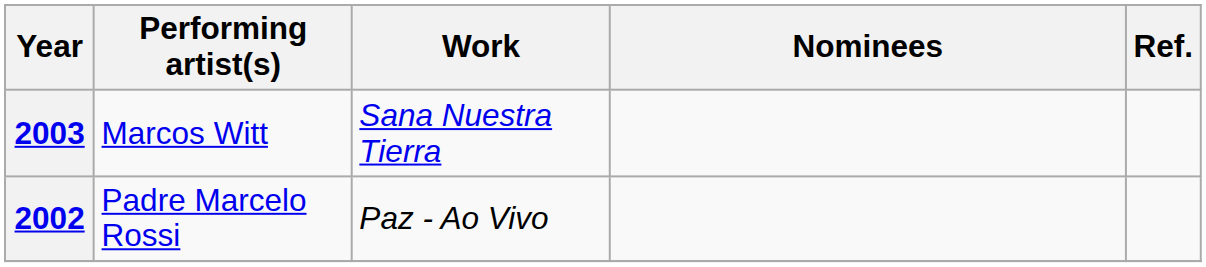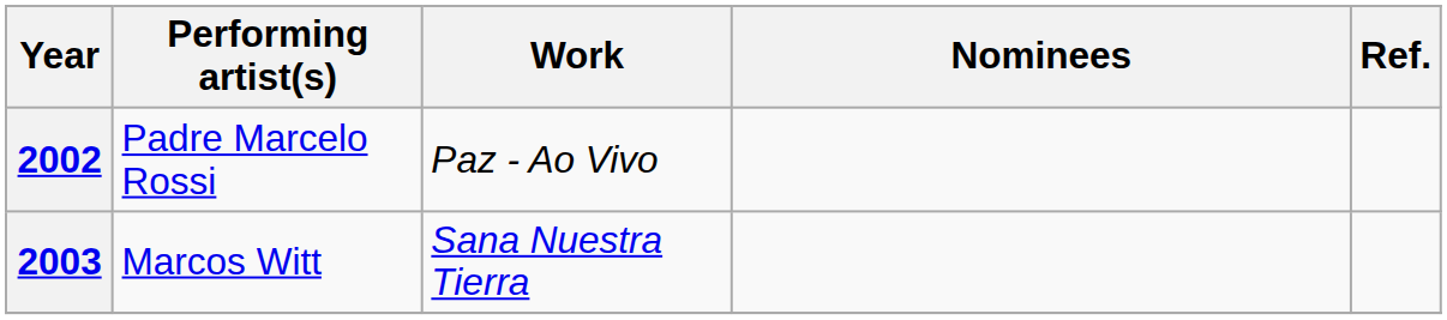 <table class="wikitable">
 <tr>
 <th width="5%">Year</th>
 <th width="20%">Performing artist(s)</th>
 <th width="20%">Work</th>
 <th width="40%">Nominees</th>
 <th width="1%">Ref.</th>
 </tr>
 <tr>
+<th><a href='#'>2002</a></th>
+<td><a href='#'>Padre Marcelo Rossi</a></td>
+<td><em>Paz - Ao Vivo</em></td>
+<td></td>
+<td></td>
+</tr>
+<tr>
 <th><a href='#'>2003</a></th>
 <td><a href='#'>Marcos Witt</a></td>
 <td><em><a href='#'>Sana Nuestra Tierra</a></em></td>
 <td></td>
 <td></td>
 </tr>
 <tr>
-<th><a href='#'>2002</a></th>
-<td><a href='#'>Padre Marcelo Rossi</a></td>
-<td><em>Paz - Ao Vivo</em></td>
-<td></td>
-<td></td>
-</tr>
-<tr>
 </tr>
 </table>
